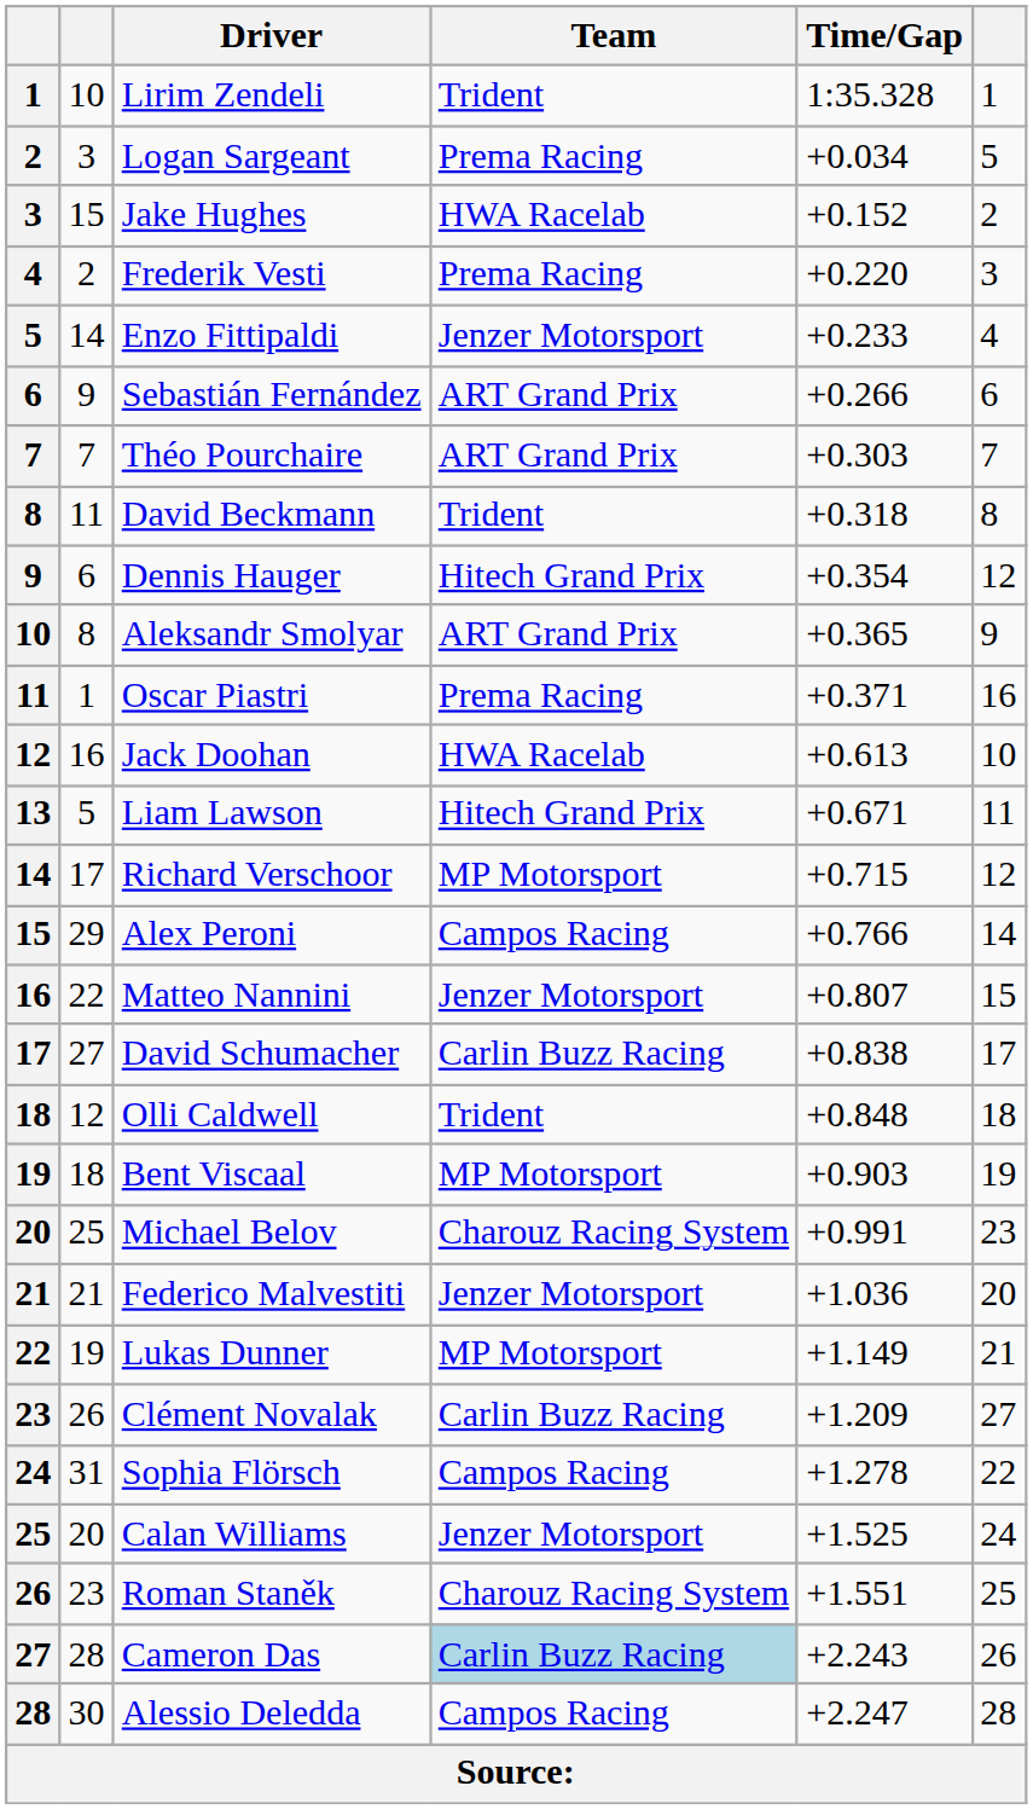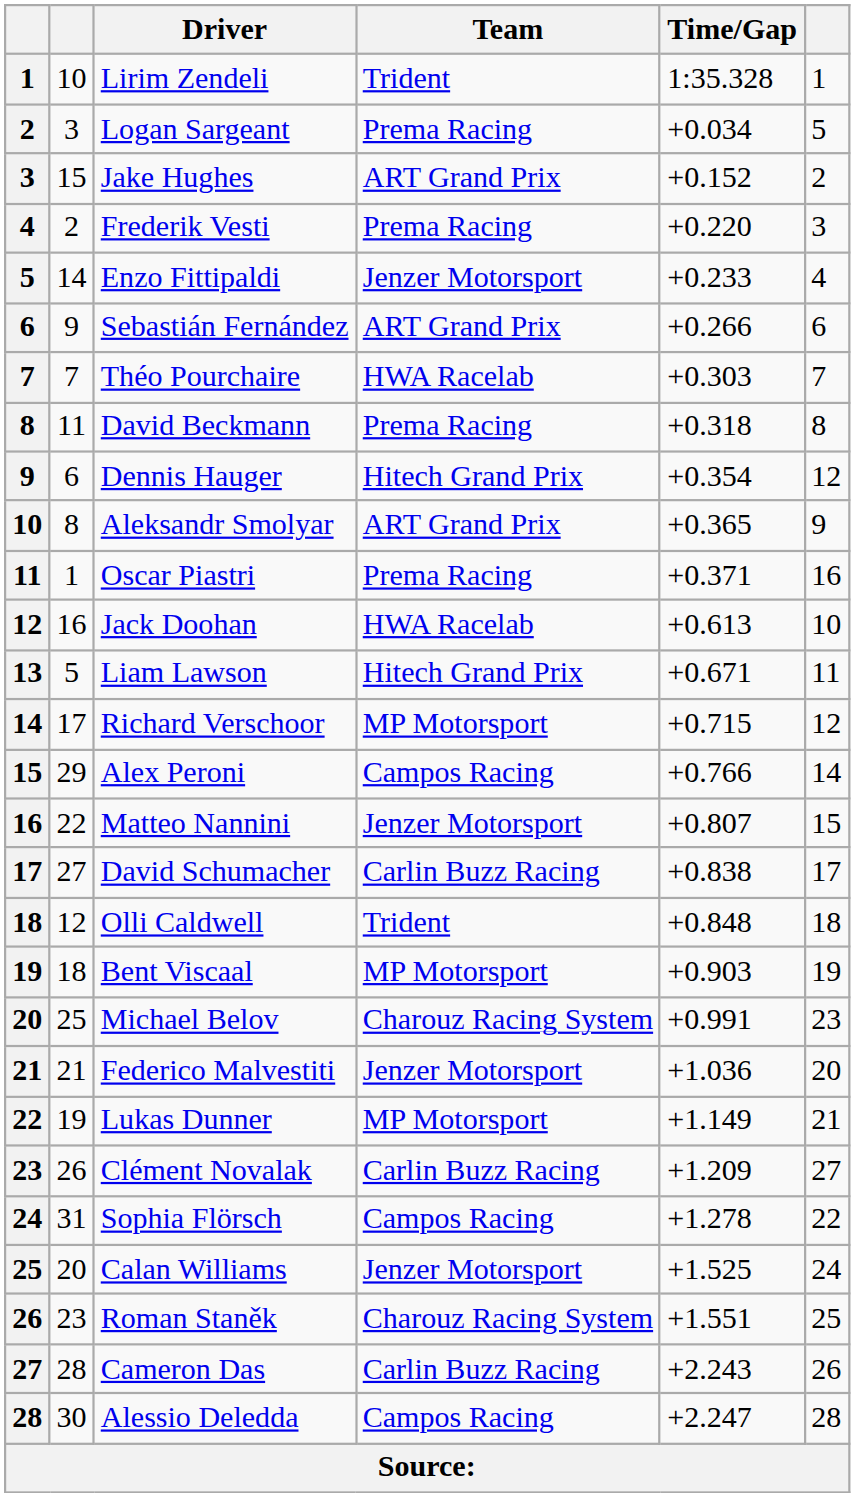 <table class="wikitable" style="font-size:85%">
 <tr>
 <th></th>
 <th></th>
 <th>Driver</th>
 <th>Team</th>
 <th>Time/Gap</th>
 <th></th>
 </tr>
 <tr>
 <th>1</th>
 <td align="center">10</td>
 <td> <a href='#'>Lirim Zendeli</a></td>
 <td><a href='#'>Trident</a></td>
 <td>1:35.328</td>
 <td>1</td>
 </tr>
 <tr>
 <th>2</th>
 <td align="center">3</td>
 <td> <a href='#'>Logan Sargeant</a></td>
 <td><a href='#'>Prema Racing</a></td>
 <td>+0.034</td>
 <td>5</td>
 </tr>
 <tr>
 <th>3</th>
 <td align="center">15</td>
 <td> <a href='#'>Jake Hughes</a></td>
-<td><a href='#'>HWA Racelab</a></td>
+<td><a href='#'>ART Grand Prix</a></td>
 <td>+0.152</td>
 <td>2</td>
 </tr>
 <tr>
 <th>4</th>
 <td align="center">2</td>
 <td> <a href='#'>Frederik Vesti</a></td>
 <td><a href='#'>Prema Racing</a></td>
 <td>+0.220</td>
 <td>3</td>
 </tr>
 <tr>
 <th>5</th>
 <td align="center">14</td>
 <td> <a href='#'>Enzo Fittipaldi</a></td>
 <td><a href='#'>Jenzer Motorsport</a></td>
 <td>+0.233</td>
 <td>4</td>
 </tr>
 <tr>
 <th>6</th>
 <td align="center">9</td>
 <td> <a href='#'>Sebastián Fernández</a></td>
 <td><a href='#'>ART Grand Prix</a></td>
 <td>+0.266</td>
 <td>6</td>
 </tr>
 <tr>
 <th>7</th>
 <td align="center">7</td>
 <td> <a href='#'>Théo Pourchaire</a></td>
-<td><a href='#'>ART Grand Prix</a></td>
+<td><a href='#'>HWA Racelab</a></td>
 <td>+0.303</td>
 <td>7</td>
 </tr>
 <tr>
 <th>8</th>
 <td align="center">11</td>
 <td> <a href='#'>David Beckmann</a></td>
-<td><a href='#'>Trident</a></td>
+<td><a href='#'>Prema Racing</a></td>
 <td>+0.318</td>
 <td>8</td>
 </tr>
 <tr>
 <th>9</th>
 <td align="center">6</td>
 <td> <a href='#'>Dennis Hauger</a></td>
 <td><a href='#'>Hitech Grand Prix</a></td>
 <td>+0.354</td>
 <td>12</td>
 </tr>
 <tr>
 <th>10</th>
 <td align="center">8</td>
 <td> <a href='#'>Aleksandr Smolyar</a></td>
 <td><a href='#'>ART Grand Prix</a></td>
 <td>+0.365</td>
 <td>9</td>
 </tr>
 <tr>
 <th>11</th>
 <td align="center">1</td>
 <td> <a href='#'>Oscar Piastri</a></td>
 <td><a href='#'>Prema Racing</a></td>
 <td>+0.371</td>
 <td>16</td>
 </tr>
 <tr>
 <th>12</th>
 <td align="center">16</td>
 <td> <a href='#'>Jack Doohan</a></td>
 <td><a href='#'>HWA Racelab</a></td>
 <td>+0.613</td>
 <td>10</td>
 </tr>
 <tr>
 <th>13</th>
 <td align="center">5</td>
 <td> <a href='#'>Liam Lawson</a></td>
 <td><a href='#'>Hitech Grand Prix</a></td>
 <td>+0.671</td>
 <td>11</td>
 </tr>
 <tr>
 <th>14</th>
 <td align="center">17</td>
 <td> <a href='#'>Richard Verschoor</a></td>
 <td><a href='#'>MP Motorsport</a></td>
 <td>+0.715</td>
 <td>12</td>
 </tr>
 <tr>
 <th>15</th>
 <td align="center">29</td>
 <td> <a href='#'>Alex Peroni</a></td>
 <td><a href='#'>Campos Racing</a></td>
 <td>+0.766</td>
 <td>14</td>
 </tr>
 <tr>
 <th>16</th>
 <td align="center">22</td>
 <td> <a href='#'>Matteo Nannini</a></td>
 <td><a href='#'>Jenzer Motorsport</a></td>
 <td>+0.807</td>
 <td>15</td>
 </tr>
 <tr>
 <th>17</th>
 <td align="center">27</td>
 <td> <a href='#'>David Schumacher</a></td>
 <td><a href='#'>Carlin Buzz Racing</a></td>
 <td>+0.838</td>
 <td>17</td>
 </tr>
 <tr>
 <th>18</th>
 <td align="center">12</td>
 <td> <a href='#'>Olli Caldwell</a></td>
 <td><a href='#'>Trident</a></td>
 <td>+0.848</td>
 <td>18</td>
 </tr>
 <tr>
 <th>19</th>
 <td align="center">18</td>
 <td> <a href='#'>Bent Viscaal</a></td>
 <td><a href='#'>MP Motorsport</a></td>
 <td>+0.903</td>
 <td>19</td>
 </tr>
 <tr>
 <th>20</th>
 <td align="center">25</td>
 <td> <a href='#'>Michael Belov</a></td>
 <td><a href='#'>Charouz Racing System</a></td>
 <td>+0.991</td>
 <td>23</td>
 </tr>
 <tr>
 <th>21</th>
 <td align="center">21</td>
 <td> <a href='#'>Federico Malvestiti</a></td>
 <td><a href='#'>Jenzer Motorsport</a></td>
 <td>+1.036</td>
 <td>20</td>
 </tr>
 <tr>
 <th>22</th>
 <td align="center">19</td>
 <td> <a href='#'>Lukas Dunner</a></td>
 <td><a href='#'>MP Motorsport</a></td>
 <td>+1.149</td>
 <td>21</td>
 </tr>
 <tr>
 <th>23</th>
 <td align="center">26</td>
 <td> <a href='#'>Clément Novalak</a></td>
 <td><a href='#'>Carlin Buzz Racing</a></td>
 <td>+1.209</td>
 <td>27</td>
 </tr>
 <tr>
 <th>24</th>
 <td align="center">31</td>
 <td> <a href='#'>Sophia Flörsch</a></td>
 <td><a href='#'>Campos Racing</a></td>
 <td>+1.278</td>
 <td>22</td>
 </tr>
 <tr>
 <th>25</th>
 <td align="center">20</td>
 <td> <a href='#'>Calan Williams</a></td>
 <td><a href='#'>Jenzer Motorsport</a></td>
 <td>+1.525</td>
 <td>24</td>
 </tr>
 <tr>
 <th>26</th>
 <td align="center">23</td>
 <td> <a href='#'>Roman Staněk</a></td>
 <td><a href='#'>Charouz Racing System</a></td>
 <td>+1.551</td>
 <td>25</td>
 </tr>
 <tr>
 <th>27</th>
 <td align="center">28</td>
 <td> <a href='#'>Cameron Das</a></td>
-<td style="background: lightblue;"><a href='#'>Carlin Buzz Racing</a></td>
+<td><a href='#'>Carlin Buzz Racing</a></td>
 <td>+2.243</td>
 <td>26</td>
 </tr>
 <tr>
 <th>28</th>
 <td align="center">30</td>
 <td> <a href='#'>Alessio Deledda</a></td>
 <td><a href='#'>Campos Racing</a></td>
 <td>+2.247</td>
 <td>28</td>
 </tr>
 <tr>
 <th colspan="6">Source:</th>
 </tr>
 </table>
